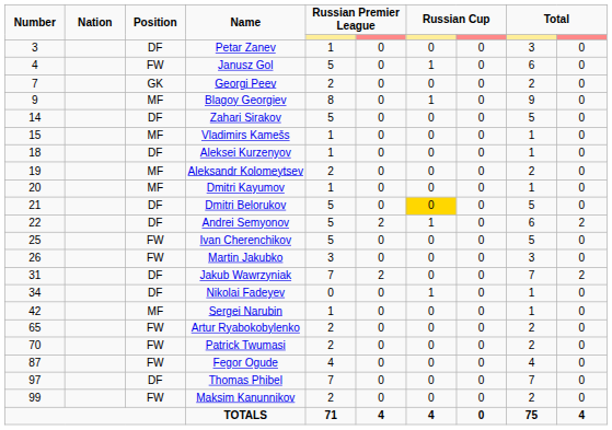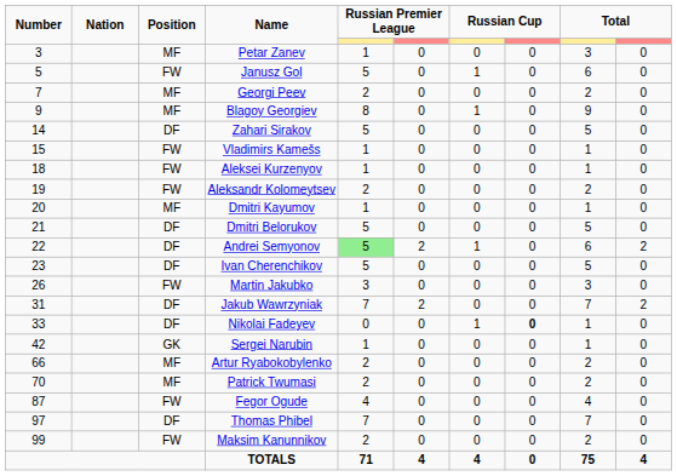 <table class="wikitable" style="font-size: 100%; text-align: center;">
 <tr>
 <td rowspan="2" width="10%" align="center"><strong>Number</strong></td>
 <td rowspan="2" width="10%" align="center"><strong>Nation</strong></td>
 <td rowspan="2" width="10%" align="center"><strong>Position</strong></td>
 <td rowspan="2" width="20%" align="center"><strong>Name</strong></td>
 <td colspan="2" align="center"><strong>Russian Premier League</strong></td>
 <td colspan="2" align="center"><strong>Russian Cup</strong></td>
 <td colspan="2" align="center"><strong>Total</strong></td>
 </tr>
 <tr>
 <th width=60 style="background: #FFEE99"></th>
 <th width=60 style="background: #FF8888"></th>
 <th width=60 style="background: #FFEE99"></th>
 <th width=60 style="background: #FF8888"></th>
 <th width=60 style="background: #FFEE99"></th>
 <th width=60 style="background: #FF8888"></th>
 </tr>
 <tr>
 <td>3</td>
 <td></td>
-<td>DF</td>
+<td>MF</td>
 <td><a href='#'>Petar Zanev</a></td>
 <td>1</td>
 <td>0</td>
 <td>0</td>
 <td>0</td>
 <td>3</td>
 <td>0</td>
 </tr>
 <tr>
-<td>4</td>
+<td>5</td>
 <td></td>
 <td>FW</td>
 <td><a href='#'>Janusz Gol</a></td>
 <td>5</td>
 <td>0</td>
 <td>1</td>
 <td>0</td>
 <td>6</td>
 <td>0</td>
 </tr>
 <tr>
 <td>7</td>
 <td></td>
-<td>GK</td>
+<td>MF</td>
 <td><a href='#'>Georgi Peev</a></td>
 <td>2</td>
 <td>0</td>
 <td>0</td>
 <td>0</td>
 <td>2</td>
 <td>0</td>
 </tr>
 <tr>
 <td>9</td>
 <td></td>
 <td>MF</td>
 <td><a href='#'>Blagoy Georgiev</a></td>
 <td>8</td>
 <td>0</td>
 <td>1</td>
 <td>0</td>
 <td>9</td>
 <td>0</td>
 </tr>
 <tr>
 <td>14</td>
 <td></td>
 <td>DF</td>
 <td><a href='#'>Zahari Sirakov</a></td>
 <td>5</td>
 <td>0</td>
 <td>0</td>
 <td>0</td>
 <td>5</td>
 <td>0</td>
 </tr>
 <tr>
 <td>15</td>
 <td></td>
-<td>MF</td>
+<td>FW</td>
 <td><a href='#'>Vladimirs Kamešs</a></td>
 <td>1</td>
 <td>0</td>
 <td>0</td>
 <td>0</td>
 <td>1</td>
 <td>0</td>
 </tr>
 <tr>
 <td>18</td>
 <td></td>
-<td>DF</td>
+<td>FW</td>
 <td><a href='#'>Aleksei Kurzenyov</a></td>
 <td>1</td>
 <td>0</td>
 <td>0</td>
 <td>0</td>
 <td>1</td>
 <td>0</td>
 </tr>
 <tr>
 <td>19</td>
 <td></td>
-<td>MF</td>
+<td>FW</td>
 <td><a href='#'>Aleksandr Kolomeytsev</a></td>
 <td>2</td>
 <td>0</td>
 <td>0</td>
 <td>0</td>
 <td>2</td>
 <td>0</td>
 </tr>
 <tr>
 <td>20</td>
 <td></td>
 <td>MF</td>
 <td><a href='#'>Dmitri Kayumov</a></td>
 <td>1</td>
 <td>0</td>
 <td>0</td>
 <td>0</td>
 <td>1</td>
 <td>0</td>
 </tr>
 <tr>
 <td>21</td>
 <td></td>
 <td>DF</td>
 <td><a href='#'>Dmitri Belorukov</a></td>
 <td>5</td>
 <td>0</td>
-<td style="background: gold;">0</td>
+<td>0</td>
 <td>0</td>
 <td>5</td>
 <td>0</td>
 </tr>
 <tr>
 <td>22</td>
 <td></td>
 <td>DF</td>
 <td><a href='#'>Andrei Semyonov</a></td>
-<td>5</td>
+<td style="background: lightgreen;">5</td>
 <td>2</td>
 <td>1</td>
 <td>0</td>
 <td>6</td>
 <td>2</td>
 </tr>
 <tr>
-<td>25</td>
+<td>23</td>
 <td></td>
-<td>FW</td>
+<td>DF</td>
 <td><a href='#'>Ivan Cherenchikov</a></td>
 <td>5</td>
 <td>0</td>
 <td>0</td>
 <td>0</td>
 <td>5</td>
 <td>0</td>
 </tr>
 <tr>
 <td>26</td>
 <td></td>
 <td>FW</td>
 <td><a href='#'>Martin Jakubko</a></td>
 <td>3</td>
 <td>0</td>
 <td>0</td>
 <td>0</td>
 <td>3</td>
 <td>0</td>
 </tr>
 <tr>
 <td>31</td>
 <td></td>
 <td>DF</td>
 <td><a href='#'>Jakub Wawrzyniak</a></td>
 <td>7</td>
 <td>2</td>
 <td>0</td>
 <td>0</td>
 <td>7</td>
 <td>2</td>
 </tr>
 <tr>
-<td>34</td>
+<td>33</td>
 <td></td>
 <td>DF</td>
 <td><a href='#'>Nikolai Fadeyev</a></td>
 <td>0</td>
 <td>0</td>
 <td>1</td>
-<td>0</td>
+<td><strong>0</strong></td>
 <td>1</td>
 <td>0</td>
 </tr>
 <tr>
 <td>42</td>
 <td></td>
-<td>MF</td>
+<td>GK</td>
 <td><a href='#'>Sergei Narubin</a></td>
 <td>1</td>
 <td>0</td>
 <td>0</td>
 <td>0</td>
 <td>1</td>
 <td>0</td>
 </tr>
 <tr>
-<td>65</td>
+<td>66</td>
 <td></td>
-<td>FW</td>
+<td>MF</td>
 <td><a href='#'>Artur Ryabokobylenko</a></td>
 <td>2</td>
 <td>0</td>
 <td>0</td>
 <td>0</td>
 <td>2</td>
 <td>0</td>
 </tr>
 <tr>
 <td>70</td>
 <td></td>
-<td>FW</td>
+<td>MF</td>
 <td><a href='#'>Patrick Twumasi</a></td>
 <td>2</td>
 <td>0</td>
 <td>0</td>
 <td>0</td>
 <td>2</td>
 <td>0</td>
 </tr>
 <tr>
 <td>87</td>
 <td></td>
 <td>FW</td>
 <td><a href='#'>Fegor Ogude</a></td>
 <td>4</td>
 <td>0</td>
 <td>0</td>
 <td>0</td>
 <td>4</td>
 <td>0</td>
 </tr>
 <tr>
 <td>97</td>
 <td></td>
 <td>DF</td>
 <td><a href='#'>Thomas Phibel</a></td>
 <td>7</td>
 <td>0</td>
 <td>0</td>
 <td>0</td>
 <td>7</td>
 <td>0</td>
 </tr>
 <tr>
 <td>99</td>
 <td></td>
 <td>FW</td>
 <td><a href='#'>Maksim Kanunnikov</a></td>
 <td>2</td>
 <td>0</td>
 <td>0</td>
 <td>0</td>
 <td>2</td>
 <td>0</td>
 </tr>
 <tr>
 <td colspan="3"></td>
 <td><strong>TOTALS</strong></td>
 <td><strong>71</strong></td>
 <td><strong>4</strong></td>
 <td><strong>4</strong></td>
 <td><strong>0</strong></td>
 <td><strong>75</strong></td>
 <td><strong>4</strong></td>
 </tr>
 </table>
